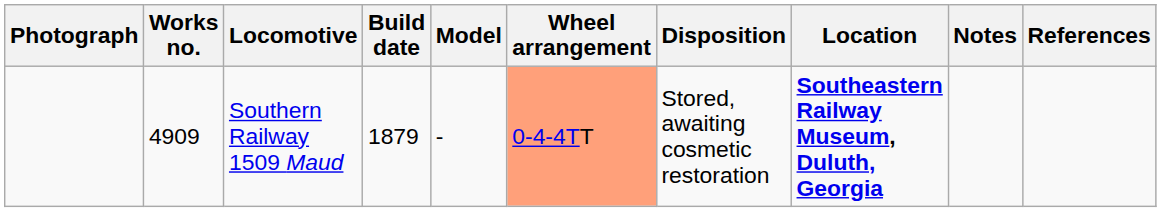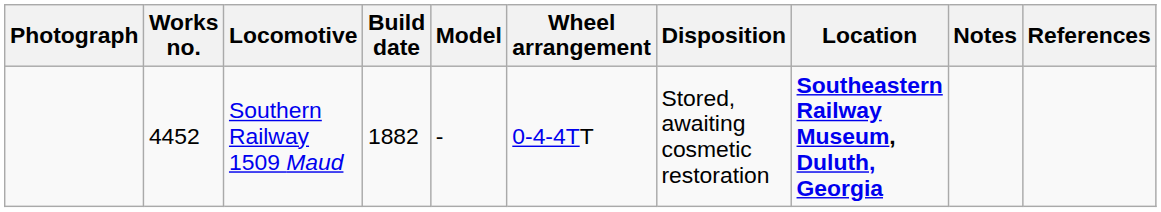 <table class="wikitable">
 <tr>
 <th>Photograph</th>
 <th>Works no.</th>
 <th>Locomotive</th>
 <th>Build date</th>
 <th>Model</th>
 <th>Wheel arrangement</th>
 <th>Disposition</th>
 <th>Location</th>
 <th>Notes</th>
 <th>References</th>
 </tr>
 <tr>
 <td></td>
-<td>4909</td>
+<td>4452</td>
 <td><a href='#'>Southern Railway 1509 <em>Maud</em></a></td>
-<td>1879</td>
+<td>1882</td>
 <td>-</td>
-<td style="background: lightsalmon;"><a href='#'>0-4-4T</a>T</td>
+<td><a href='#'>0-4-4T</a>T</td>
 <td>Stored, awaiting cosmetic restoration</td>
 <td><strong><a href='#'>Southeastern Railway Museum</a>, <a href='#'>Duluth, Georgia</a></strong></td>
 <td></td>
 <td></td>
 </tr>
 </table>
